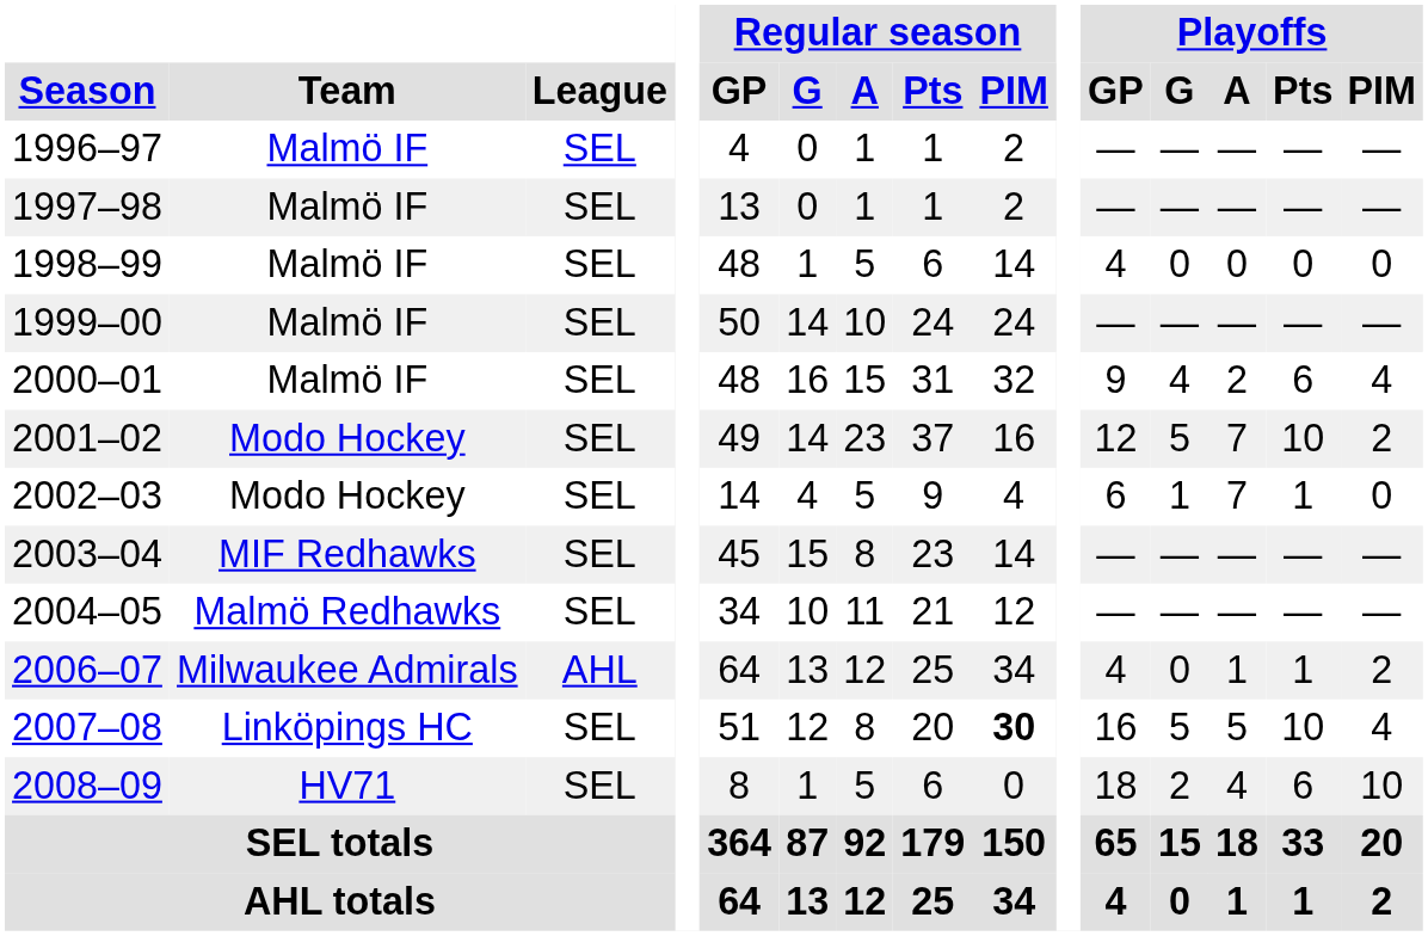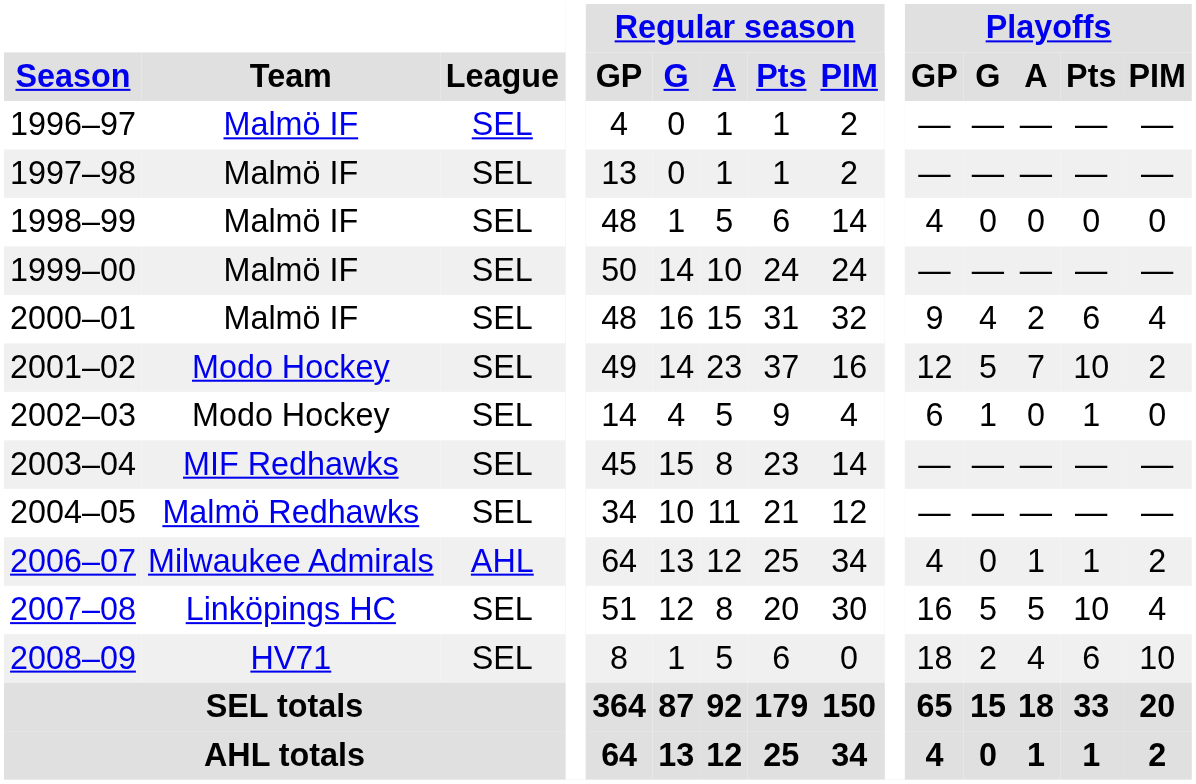 <table BORDER="0" CELLPADDING="3" CELLSPACING="0" ID="Table3">
 <tr bgcolor="#e0e0e0">
 <th colspan="3" bgcolor="#ffffff"> </th>
 <th rowspan="99" bgcolor="#ffffff"> </th>
 <th colspan="5"><a href='#'>Regular season</a></th>
 <th rowspan="99" bgcolor="#ffffff"> </th>
 <th colspan="5"><a href='#'>Playoffs</a></th>
 </tr>
 <tr bgcolor="#e0e0e0">
 <th><a href='#'>Season</a></th>
 <th>Team</th>
 <th>League</th>
 <th>GP</th>
 <th><a href='#'>G</a></th>
 <th><a href='#'>A</a></th>
 <th><a href='#'>Pts</a></th>
 <th><a href='#'>PIM</a></th>
 <th>GP</th>
 <th>G</th>
 <th>A</th>
 <th>Pts</th>
 <th>PIM</th>
 </tr>
 <tr ALIGN="center">
 <td>1996–97</td>
 <td><a href='#'>Malmö IF</a></td>
 <td><a href='#'>SEL</a></td>
 <td>4</td>
 <td>0</td>
 <td>1</td>
 <td>1</td>
 <td>2</td>
 <td>—</td>
 <td>—</td>
 <td>—</td>
 <td>—</td>
 <td>—</td>
 </tr>
 <tr ALIGN="center" bgcolor="#f0f0f0">
 <td>1997–98</td>
 <td>Malmö IF</td>
 <td>SEL</td>
 <td>13</td>
 <td>0</td>
 <td>1</td>
 <td>1</td>
 <td>2</td>
 <td>—</td>
 <td>—</td>
 <td>—</td>
 <td>—</td>
 <td>—</td>
 </tr>
 <tr ALIGN="center">
 <td>1998–99</td>
 <td>Malmö IF</td>
 <td>SEL</td>
 <td>48</td>
 <td>1</td>
 <td>5</td>
 <td>6</td>
 <td>14</td>
 <td>4</td>
 <td>0</td>
 <td>0</td>
 <td>0</td>
 <td>0</td>
 </tr>
 <tr ALIGN="center" bgcolor="#f0f0f0">
 <td>1999–00</td>
 <td>Malmö IF</td>
 <td>SEL</td>
 <td>50</td>
 <td>14</td>
 <td>10</td>
 <td>24</td>
 <td>24</td>
 <td>—</td>
 <td>—</td>
 <td>—</td>
 <td>—</td>
 <td>—</td>
 </tr>
 <tr ALIGN="center">
 <td>2000–01</td>
 <td>Malmö IF</td>
 <td>SEL</td>
 <td>48</td>
 <td>16</td>
 <td>15</td>
 <td>31</td>
 <td>32</td>
 <td>9</td>
 <td>4</td>
 <td>2</td>
 <td>6</td>
 <td>4</td>
 </tr>
 <tr ALIGN="center" bgcolor="#f0f0f0">
 <td>2001–02</td>
 <td><a href='#'>Modo Hockey</a></td>
 <td>SEL</td>
 <td>49</td>
 <td>14</td>
 <td>23</td>
 <td>37</td>
 <td>16</td>
 <td>12</td>
 <td>5</td>
 <td>7</td>
 <td>10</td>
 <td>2</td>
 </tr>
 <tr ALIGN="center">
 <td>2002–03</td>
 <td>Modo Hockey</td>
 <td>SEL</td>
 <td>14</td>
 <td>4</td>
 <td>5</td>
 <td>9</td>
 <td>4</td>
 <td>6</td>
 <td>1</td>
-<td>7</td>
+<td>0</td>
 <td>1</td>
 <td>0</td>
 </tr>
 <tr ALIGN="center" bgcolor="#f0f0f0">
 <td>2003–04</td>
 <td><a href='#'>MIF Redhawks</a></td>
 <td>SEL</td>
 <td>45</td>
 <td>15</td>
 <td>8</td>
 <td>23</td>
 <td>14</td>
 <td>—</td>
 <td>—</td>
 <td>—</td>
 <td>—</td>
 <td>—</td>
 </tr>
 <tr ALIGN="center">
 <td>2004–05</td>
 <td><a href='#'>Malmö Redhawks</a></td>
 <td>SEL</td>
 <td>34</td>
 <td>10</td>
 <td>11</td>
 <td>21</td>
 <td>12</td>
 <td>—</td>
 <td>—</td>
 <td>—</td>
 <td>—</td>
 <td>—</td>
 </tr>
 <tr ALIGN="center" bgcolor="#f0f0f0">
 <td><a href='#'>2006–07</a></td>
 <td><a href='#'>Milwaukee Admirals</a></td>
 <td><a href='#'>AHL</a></td>
 <td>64</td>
 <td>13</td>
 <td>12</td>
 <td>25</td>
 <td>34</td>
 <td>4</td>
 <td>0</td>
 <td>1</td>
 <td>1</td>
 <td>2</td>
 </tr>
 <tr ALIGN="center">
 <td><a href='#'>2007–08</a></td>
 <td><a href='#'>Linköpings HC</a></td>
 <td>SEL</td>
 <td>51</td>
 <td>12</td>
 <td>8</td>
 <td>20</td>
-<td><strong>30</strong></td>
+<td>30</td>
 <td>16</td>
 <td>5</td>
 <td>5</td>
 <td>10</td>
 <td>4</td>
 </tr>
 <tr ALIGN="center" bgcolor="#f0f0f0">
 <td><a href='#'>2008–09</a></td>
 <td><a href='#'>HV71</a></td>
 <td>SEL</td>
 <td>8</td>
 <td>1</td>
 <td>5</td>
 <td>6</td>
 <td>0</td>
 <td>18</td>
 <td>2</td>
 <td>4</td>
 <td>6</td>
 <td>10</td>
 </tr>
 <tr ALIGN="center" bgcolor="#e0e0e0">
 <th colspan="3">SEL totals</th>
 <th>364</th>
 <th>87</th>
 <th>92</th>
 <th>179</th>
 <th>150</th>
 <th>65</th>
 <th>15</th>
 <th>18</th>
 <th>33</th>
 <th>20</th>
 </tr>
 <tr ALIGN="center" bgcolor="#e0e0e0">
 <th colspan="3">AHL totals</th>
 <th>64</th>
 <th>13</th>
 <th>12</th>
 <th>25</th>
 <th>34</th>
 <th>4</th>
 <th>0</th>
 <th>1</th>
 <th>1</th>
 <th>2</th>
 </tr>
 </table>
